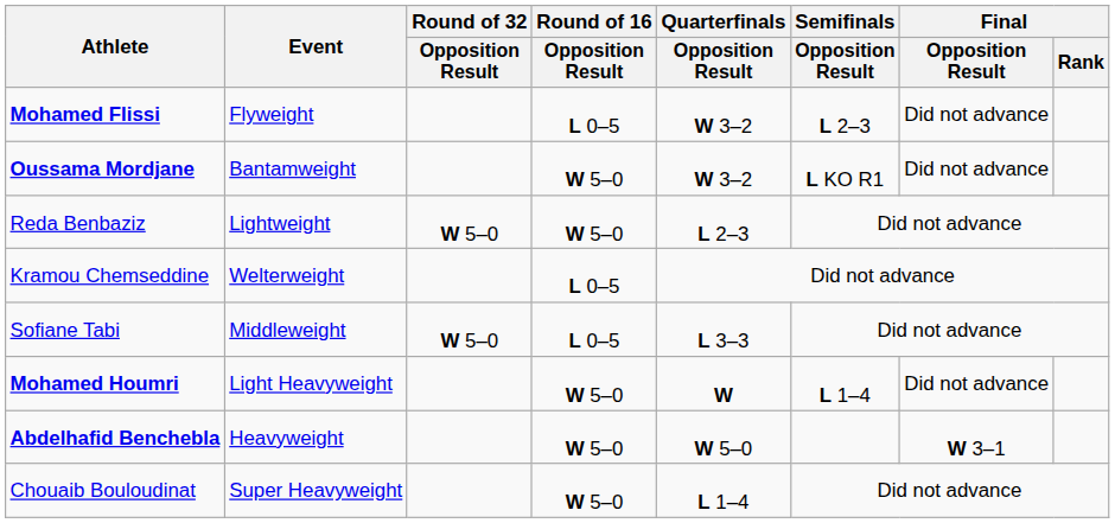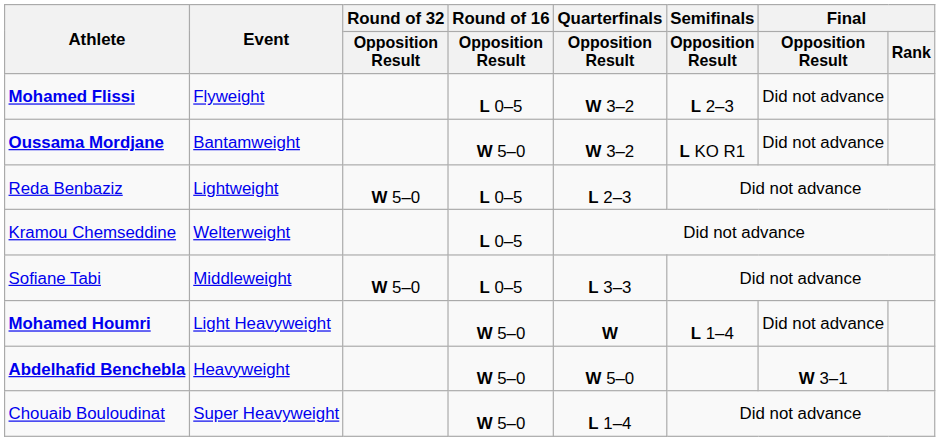 <table class="wikitable" style="text-align:left; font-size:90%">
 <tr>
 <th rowspan="2">Athlete</th>
 <th rowspan="2">Event</th>
 <th>Round of 32</th>
 <th>Round of 16</th>
 <th>Quarterfinals</th>
 <th>Semifinals</th>
 <th colspan=2>Final</th>
 </tr>
 <tr style="font-size: 95%">
 <th>Opposition<br>Result</th>
 <th>Opposition<br>Result</th>
 <th>Opposition<br>Result</th>
 <th>Opposition<br>Result</th>
 <th>Opposition<br>Result</th>
 <th>Rank</th>
 </tr>
 <tr align=center>
 <td align=left><strong><a href='#'>Mohamed Flissi</a></strong></td>
 <td align=left><a href='#'>Flyweight</a></td>
 <td></td>
 <td><br><strong>L</strong> 0–5</td>
 <td><br><strong>W</strong> 3–2</td>
 <td><br><strong>L</strong> 2–3</td>
 <td>Did not advance</td>
 <td></td>
 </tr>
 <tr align=center>
 <td align=left><strong><a href='#'>Oussama Mordjane</a></strong></td>
 <td align=left><a href='#'>Bantamweight</a></td>
 <td></td>
 <td><br><strong>W</strong> 5–0</td>
 <td><br><strong>W</strong> 3–2</td>
 <td><br><strong>L</strong> KO R1</td>
 <td>Did not advance</td>
 <td></td>
 </tr>
 <tr align=center>
 <td align=left><a href='#'>Reda Benbaziz</a></td>
 <td align=left><a href='#'>Lightweight</a></td>
 <td><br><strong>W</strong> 5–0</td>
-<td><br><strong>W</strong> 5–0</td>
+<td><br><strong>L</strong> 0–5</td>
 <td><br><strong>L</strong> 2–3</td>
 <td colspan=3>Did not advance</td>
 </tr>
 <tr align=center>
 <td align=left><a href='#'>Kramou Chemseddine</a></td>
 <td align=left><a href='#'>Welterweight</a></td>
 <td></td>
 <td><br><strong>L</strong> 0–5</td>
 <td colspan=4>Did not advance</td>
 </tr>
 <tr align=center>
 <td align=left><a href='#'>Sofiane Tabi</a></td>
 <td align=left><a href='#'>Middleweight</a></td>
 <td><br><strong>W</strong> 5–0</td>
 <td><br><strong>L</strong> 0–5</td>
 <td><br><strong>L</strong> 3–3</td>
 <td colspan=3>Did not advance</td>
 </tr>
 <tr align=center>
 <td align=left><strong><a href='#'>Mohamed Houmri</a></strong></td>
 <td align=left><a href='#'>Light Heavyweight</a></td>
 <td></td>
 <td><br><strong>W</strong> 5–0</td>
 <td><br><strong>W</strong> </td>
 <td><br><strong>L</strong> 1–4</td>
 <td>Did not advance</td>
 <td></td>
 </tr>
 <tr align=center>
 <td align=left><strong><a href='#'>Abdelhafid Benchebla</a></strong></td>
 <td align=left><a href='#'>Heavyweight</a></td>
 <td></td>
 <td><br><strong>W</strong> 5–0</td>
 <td><br><strong>W</strong> 5–0</td>
 <td></td>
 <td><br><strong>W</strong> 3–1</td>
 <td></td>
 </tr>
 <tr align=center>
 <td align=left><a href='#'>Chouaib Bouloudinat</a></td>
 <td align=left><a href='#'>Super Heavyweight</a></td>
 <td></td>
 <td><br><strong>W</strong> 5–0</td>
 <td><br><strong>L</strong> 1–4</td>
 <td colspan=3>Did not advance</td>
 </tr>
 </table>
